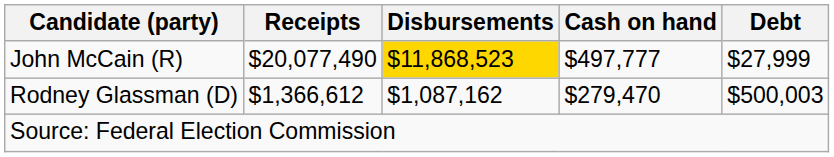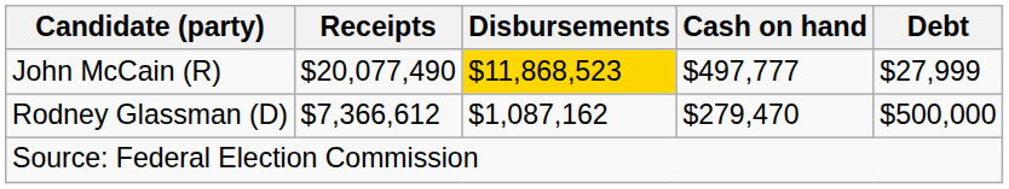 <table class="wikitable sortable">
 <tr>
 <th>Candidate (party)</th>
 <th>Receipts</th>
 <th>Disbursements</th>
 <th>Cash on hand</th>
 <th>Debt</th>
 </tr>
 <tr>
 <td>John McCain (R)</td>
 <td>$20,077,490</td>
 <td style="background: gold;">$11,868,523</td>
 <td>$497,777</td>
 <td>$27,999</td>
 </tr>
 <tr>
 <td>Rodney Glassman (D)</td>
-<td>$1,366,612</td>
+<td>$7,366,612</td>
 <td>$1,087,162</td>
 <td>$279,470</td>
-<td>$500,003</td>
+<td>$500,000</td>
 </tr>
 <tr>
 <td colspan=5>Source: Federal Election Commission</td>
 </tr>
 </table>
